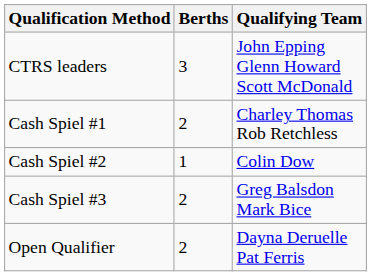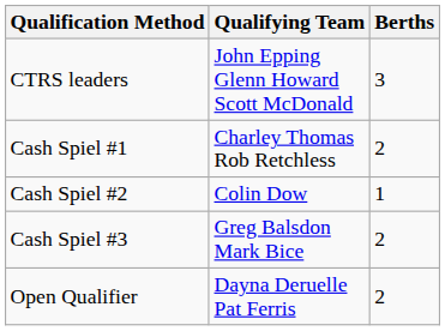 <table class="wikitable" border="1">
 <tr>
 <th>Qualification Method</th>
+<th>Qualifying Team</th>
 <th>Berths</th>
-<th>Qualifying Team</th>
 </tr>
 <tr>
 <td>CTRS leaders</td>
+<td><a href='#'>John Epping</a> <br> <a href='#'>Glenn Howard</a> <br> <a href='#'>Scott McDonald</a></td>
 <td>3</td>
-<td><a href='#'>John Epping</a> <br> <a href='#'>Glenn Howard</a> <br> <a href='#'>Scott McDonald</a></td>
 </tr>
 <tr>
 <td>Cash Spiel #1</td>
+<td><a href='#'>Charley Thomas</a> <br> Rob Retchless</td>
 <td>2</td>
-<td><a href='#'>Charley Thomas</a> <br> Rob Retchless</td>
 </tr>
 <tr>
 <td>Cash Spiel #2</td>
+<td><a href='#'>Colin Dow</a></td>
 <td>1</td>
-<td><a href='#'>Colin Dow</a></td>
 </tr>
 <tr>
 <td>Cash Spiel #3</td>
+<td><a href='#'>Greg Balsdon</a> <br> <a href='#'>Mark Bice</a></td>
 <td>2</td>
-<td><a href='#'>Greg Balsdon</a> <br> <a href='#'>Mark Bice</a></td>
 </tr>
 <tr>
 <td>Open Qualifier</td>
+<td><a href='#'>Dayna Deruelle</a> <br> <a href='#'>Pat Ferris</a></td>
 <td>2</td>
-<td><a href='#'>Dayna Deruelle</a> <br> <a href='#'>Pat Ferris</a></td>
 </tr>
 </table>
